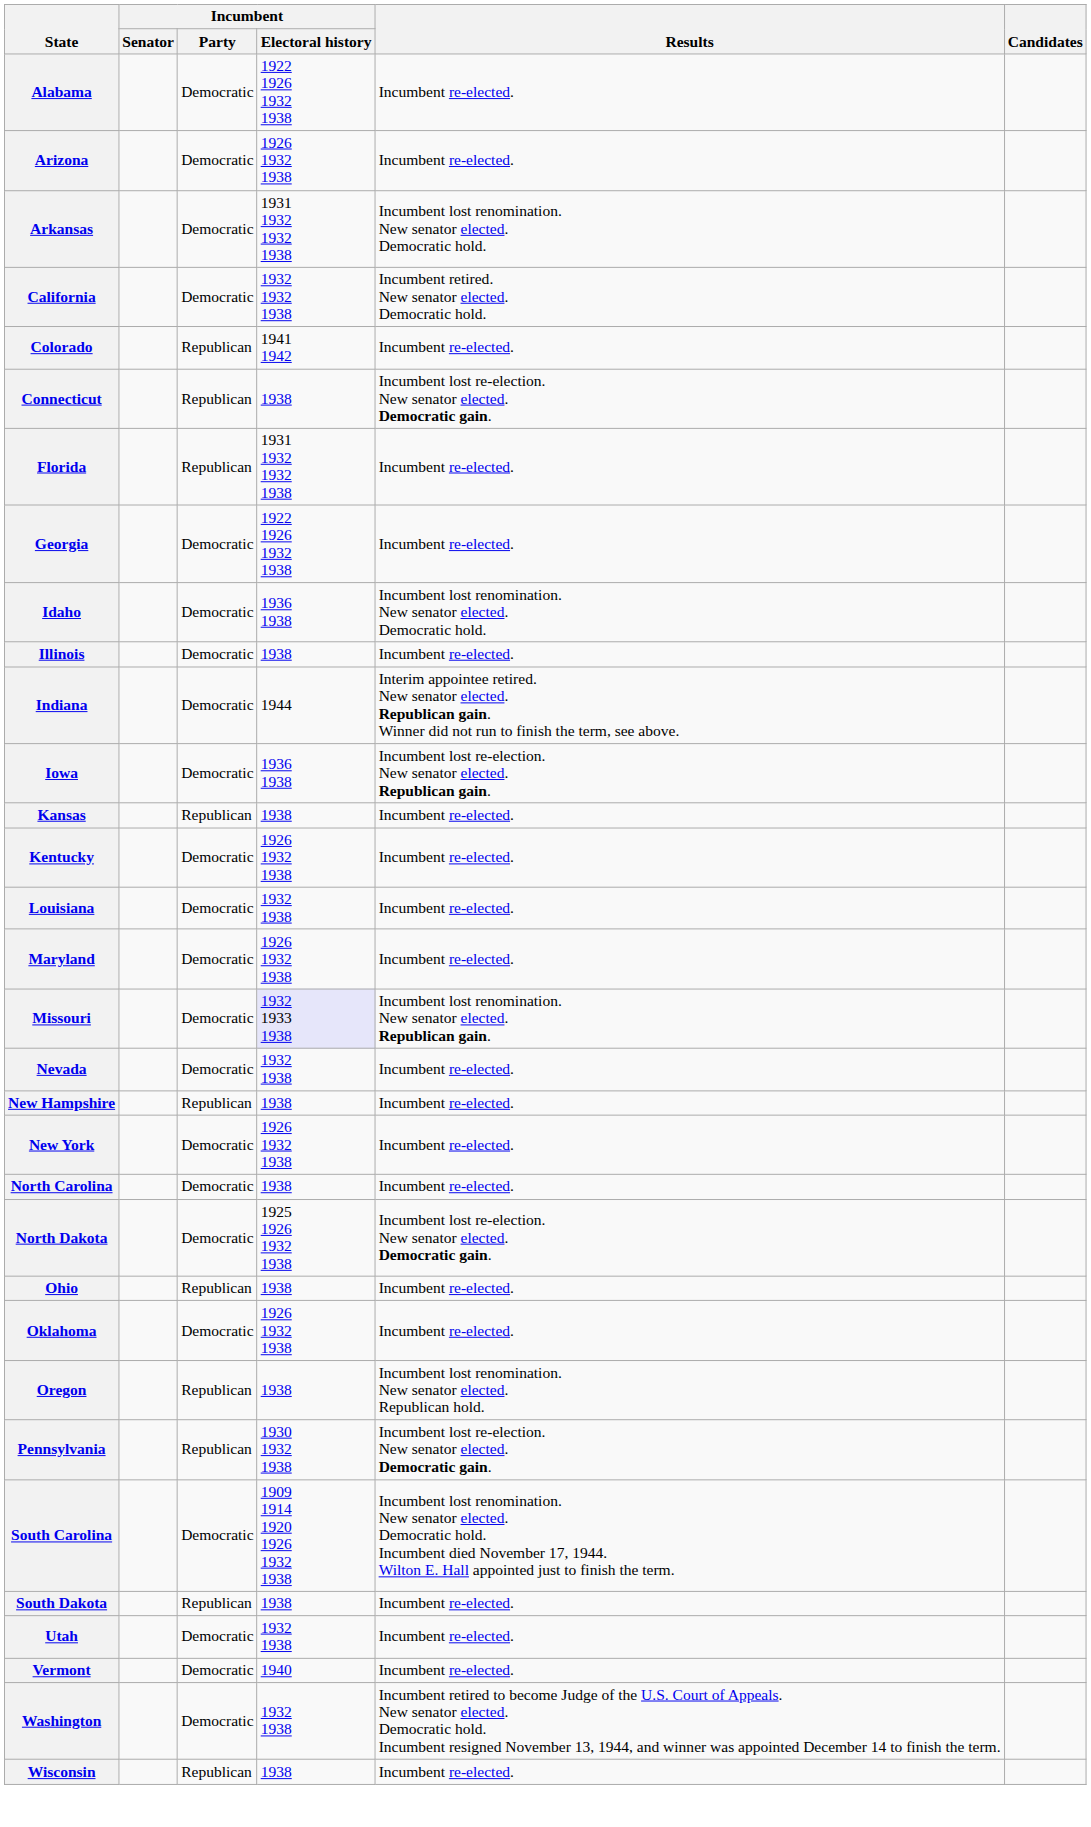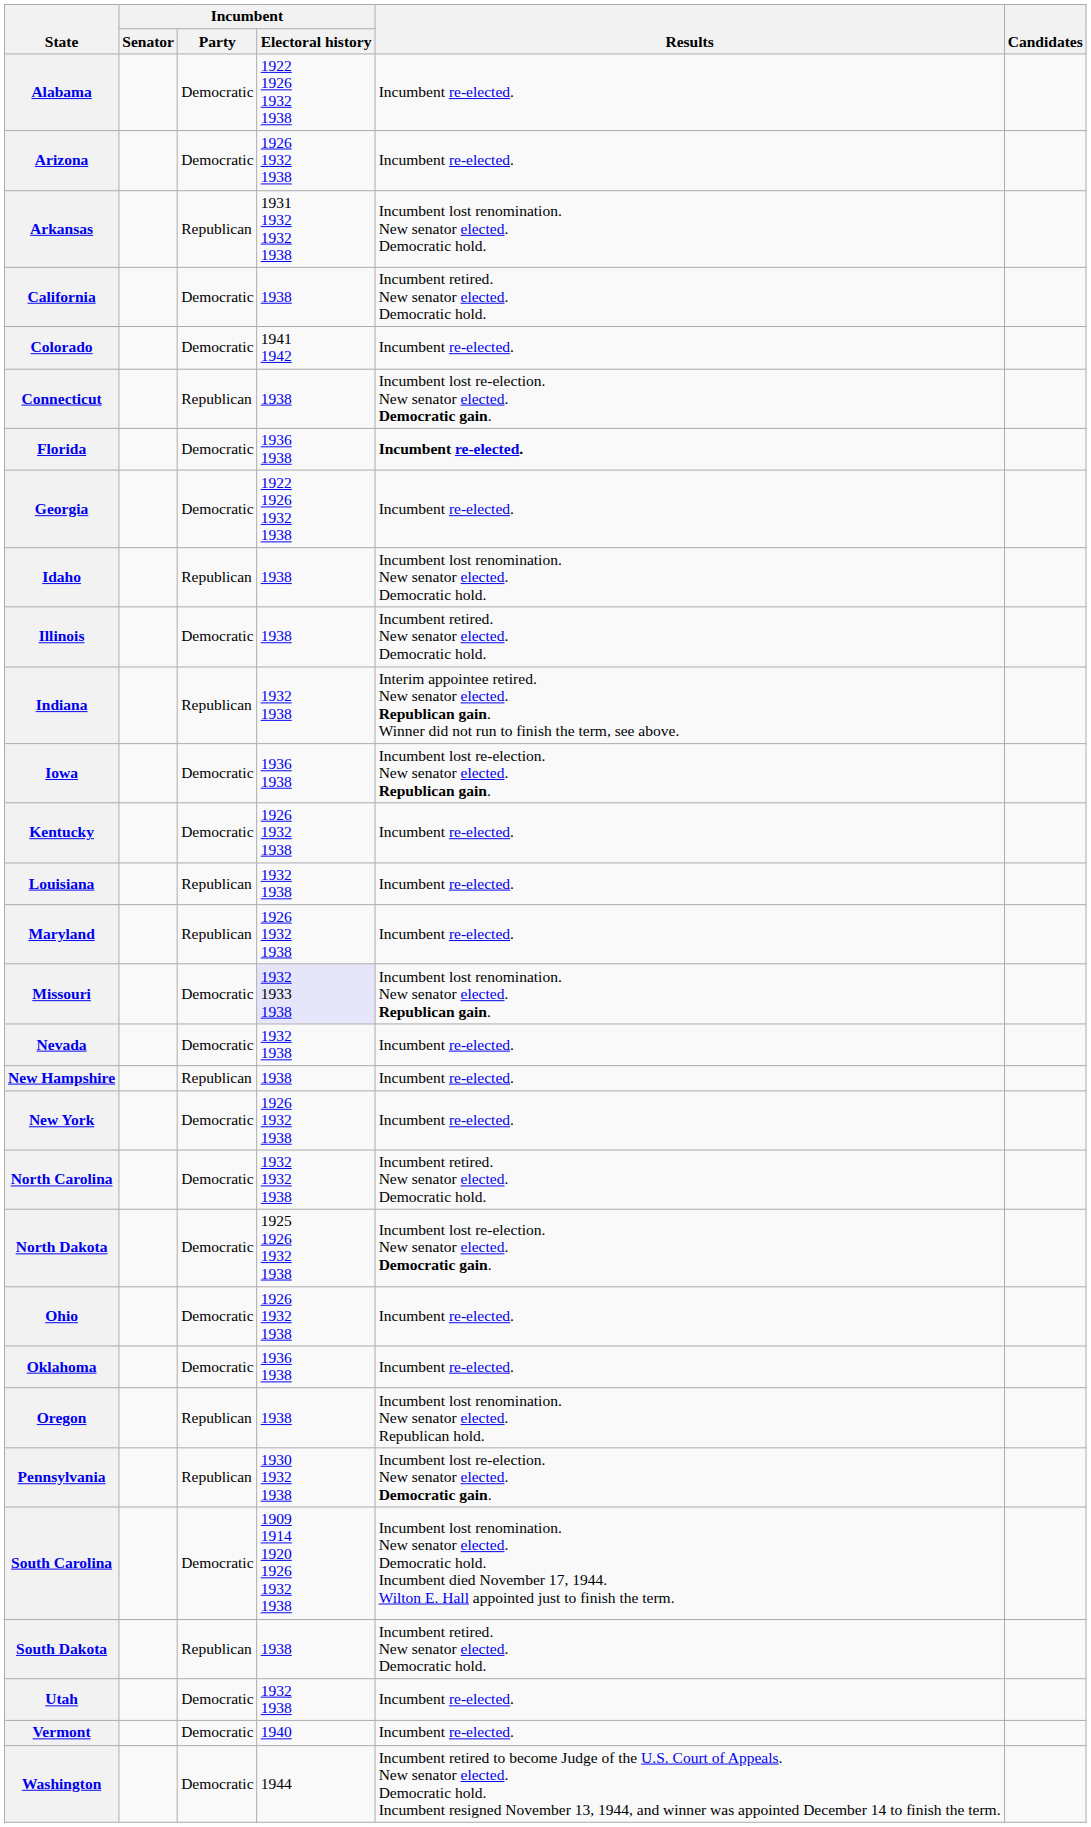 <table class="wikitable sortable">
 <tr valign=bottom>
 <th rowspan=2>State</th>
 <th colspan=3>Incumbent</th>
 <th rowspan=2>Results</th>
 <th rowspan=2>Candidates</th>
 </tr>
 <tr>
 <th>Senator</th>
 <th>Party</th>
 <th>Electoral history</th>
 </tr>
 <tr>
 <th><a href='#'>Alabama</a></th>
 <td></td>
 <td>Democratic</td>
 <td><a href='#'>1922 </a><br><a href='#'>1926</a><br><a href='#'>1932</a><br><a href='#'>1938</a></td>
 <td>Incumbent <a href='#'>re-elected</a>.</td>
 <td nowrap></td>
 </tr>
 <tr>
 <th><a href='#'>Arizona</a></th>
 <td></td>
 <td>Democratic</td>
 <td><a href='#'>1926</a><br><a href='#'>1932</a><br><a href='#'>1938</a></td>
 <td>Incumbent <a href='#'>re-elected</a>.</td>
 <td nowrap></td>
 </tr>
 <tr>
 <th><a href='#'>Arkansas</a></th>
 <td></td>
-<td>Democratic</td>
+<td>Republican</td>
 <td>1931 <br><a href='#'>1932 </a><br><a href='#'>1932</a><br><a href='#'>1938</a></td>
 <td>Incumbent lost renomination.<br>New senator <a href='#'>elected</a>.<br>Democratic hold.</td>
 <td nowrap></td>
 </tr>
 <tr>
 <th><a href='#'>California</a></th>
 <td></td>
 <td>Democratic</td>
-<td><a href='#'>1932</a><br><a href='#'>1932 </a><br><a href='#'>1938</a></td>
+<td><a href='#'>1938</a></td>
 <td>Incumbent retired.<br>New senator <a href='#'>elected</a>.<br>Democratic hold.</td>
 <td nowrap></td>
 </tr>
 <tr>
 <th><a href='#'>Colorado</a></th>
 <td></td>
-<td>Republican</td>
+<td>Democratic</td>
 <td>1941 <br><a href='#'>1942</a></td>
 <td>Incumbent <a href='#'>re-elected</a>.</td>
 <td nowrap></td>
 </tr>
 <tr>
 <th><a href='#'>Connecticut</a></th>
 <td></td>
 <td>Republican</td>
 <td><a href='#'>1938</a></td>
 <td>Incumbent lost re-election.<br>New senator <a href='#'>elected</a>.<br><strong>Democratic gain</strong>.</td>
 <td nowrap></td>
 </tr>
 <tr>
 <th><a href='#'>Florida</a></th>
 <td></td>
-<td>Republican</td>
-<td>1931 <br><a href='#'>1932 </a><br><a href='#'>1932</a><br><a href='#'>1938</a></td>
-<td>Incumbent <a href='#'>re-elected</a>.</td>
+<td>Democratic</td>
+<td><a href='#'>1936 </a><br><a href='#'>1938</a></td>
+<td><strong>Incumbent <a href='#'>re-elected</a>.</strong></td>
 <td nowrap></td>
 </tr>
 <tr>
 <th><a href='#'>Georgia</a></th>
 <td></td>
 <td>Democratic</td>
 <td><a href='#'>1922 </a><br><a href='#'>1926</a><br><a href='#'>1932</a><br><a href='#'>1938</a></td>
 <td>Incumbent <a href='#'>re-elected</a>.</td>
 <td nowrap></td>
 </tr>
 <tr>
 <th><a href='#'>Idaho</a></th>
 <td></td>
-<td>Democratic</td>
-<td><a href='#'>1936 </a><br><a href='#'>1938</a></td>
+<td>Republican</td>
+<td><a href='#'>1938</a></td>
 <td>Incumbent lost renomination.<br>New senator <a href='#'>elected</a>.<br>Democratic hold.</td>
 <td nowrap></td>
 </tr>
 <tr>
 <th><a href='#'>Illinois</a></th>
 <td></td>
 <td>Democratic</td>
 <td><a href='#'>1938</a></td>
-<td>Incumbent <a href='#'>re-elected</a>.</td>
+<td>Incumbent retired.<br>New senator <a href='#'>elected</a>.<br>Democratic hold.</td>
 <td nowrap></td>
 </tr>
 <tr>
 <th><a href='#'>Indiana</a></th>
 <td></td>
-<td>Democratic</td>
-<td>1944 </td>
+<td>Republican</td>
+<td><a href='#'>1932</a><br><a href='#'>1938</a></td>
 <td>Interim appointee retired.<br>New senator <a href='#'>elected</a>.<br><strong>Republican gain</strong>.<br>Winner did not run to finish the term, see above.</td>
 <td nowrap></td>
 </tr>
 <tr>
 <th><a href='#'>Iowa</a></th>
 <td></td>
 <td>Democratic</td>
 <td><a href='#'>1936 </a><br><a href='#'>1938</a></td>
 <td>Incumbent lost re-election.<br>New senator <a href='#'>elected</a>.<br><strong>Republican gain</strong>.</td>
-<td nowrap></td>
-</tr>
-<tr>
-<th><a href='#'>Kansas</a></th>
-<td></td>
-<td>Republican</td>
-<td><a href='#'>1938</a></td>
-<td>Incumbent <a href='#'>re-elected</a>.</td>
 <td nowrap></td>
 </tr>
 <tr>
 <th><a href='#'>Kentucky</a></th>
 <td></td>
 <td>Democratic</td>
 <td><a href='#'>1926</a><br><a href='#'>1932</a><br><a href='#'>1938</a></td>
 <td>Incumbent <a href='#'>re-elected</a>.</td>
 <td nowrap></td>
 </tr>
 <tr>
 <th><a href='#'>Louisiana</a></th>
 <td></td>
-<td>Democratic</td>
+<td>Republican</td>
 <td><a href='#'>1932</a><br><a href='#'>1938</a></td>
 <td>Incumbent <a href='#'>re-elected</a>.</td>
 <td nowrap></td>
 </tr>
 <tr>
 <th><a href='#'>Maryland</a></th>
 <td></td>
-<td>Democratic</td>
+<td>Republican</td>
 <td><a href='#'>1926</a><br><a href='#'>1932</a><br><a href='#'>1938</a></td>
 <td>Incumbent <a href='#'>re-elected</a>.</td>
 <td nowrap></td>
 </tr>
 <tr>
 <th><a href='#'>Missouri</a></th>
 <td></td>
 <td>Democratic</td>
 <td style="background: lavender;"><a href='#'>1932</a><br>1933 <br><a href='#'>1938</a></td>
 <td>Incumbent lost renomination.<br>New senator <a href='#'>elected</a>.<br><strong>Republican gain</strong>.</td>
 <td nowrap></td>
 </tr>
 <tr>
 <th><a href='#'>Nevada</a></th>
 <td></td>
 <td>Democratic</td>
 <td><a href='#'>1932</a><br><a href='#'>1938</a></td>
 <td>Incumbent <a href='#'>re-elected</a>.</td>
 <td nowrap></td>
 </tr>
 <tr>
 <th><a href='#'>New Hampshire</a></th>
 <td></td>
 <td>Republican</td>
 <td><a href='#'>1938</a></td>
 <td>Incumbent <a href='#'>re-elected</a>.</td>
 <td nowrap></td>
 </tr>
 <tr>
 <th><a href='#'>New York</a></th>
 <td></td>
 <td>Democratic</td>
 <td><a href='#'>1926</a><br><a href='#'>1932</a><br><a href='#'>1938</a></td>
 <td>Incumbent <a href='#'>re-elected</a>.</td>
 <td nowrap></td>
 </tr>
 <tr>
 <th><a href='#'>North Carolina</a></th>
 <td></td>
 <td>Democratic</td>
-<td><a href='#'>1938</a></td>
-<td>Incumbent <a href='#'>re-elected</a>.</td>
+<td><a href='#'>1932</a><br><a href='#'>1932 </a><br><a href='#'>1938</a></td>
+<td>Incumbent retired.<br>New senator <a href='#'>elected</a>.<br>Democratic hold.</td>
 <td nowrap></td>
 </tr>
 <tr>
 <th><a href='#'>North Dakota</a></th>
 <td></td>
 <td>Democratic</td>
 <td>1925 <br><a href='#'>1926 </a><br><a href='#'>1932</a><br><a href='#'>1938</a></td>
 <td>Incumbent lost re-election.<br>New senator <a href='#'>elected</a>.<br><strong>Democratic gain</strong>.</td>
 <td nowrap></td>
 </tr>
 <tr>
 <th><a href='#'>Ohio</a></th>
 <td></td>
-<td>Republican</td>
-<td><a href='#'>1938</a></td>
+<td>Democratic</td>
+<td><a href='#'>1926</a><br><a href='#'>1932</a><br><a href='#'>1938</a></td>
 <td>Incumbent <a href='#'>re-elected</a>.</td>
 <td nowrap></td>
 </tr>
 <tr>
 <th><a href='#'>Oklahoma</a></th>
 <td></td>
 <td>Democratic</td>
-<td><a href='#'>1926</a><br><a href='#'>1932</a><br><a href='#'>1938</a></td>
+<td><a href='#'>1936 </a><br><a href='#'>1938</a></td>
 <td>Incumbent <a href='#'>re-elected</a>.</td>
 <td nowrap></td>
 </tr>
 <tr>
 <th><a href='#'>Oregon</a></th>
 <td></td>
 <td>Republican</td>
 <td><a href='#'>1938</a></td>
 <td>Incumbent lost renomination.<br>New senator <a href='#'>elected</a>.<br>Republican hold.</td>
 <td nowrap></td>
 </tr>
 <tr>
 <th><a href='#'>Pennsylvania</a></th>
 <td></td>
 <td>Republican</td>
 <td><a href='#'>1930 </a><br><a href='#'>1932</a><br><a href='#'>1938</a></td>
 <td>Incumbent lost re-election.<br>New senator <a href='#'>elected</a>.<br><strong>Democratic gain</strong>.</td>
 <td nowrap></td>
 </tr>
 <tr>
 <th><a href='#'>South Carolina</a></th>
 <td></td>
 <td>Democratic</td>
 <td><a href='#'>1909</a><br><a href='#'>1914</a><br><a href='#'>1920</a><br><a href='#'>1926</a><br><a href='#'>1932</a><br><a href='#'>1938</a></td>
 <td>Incumbent lost renomination.<br>New senator <a href='#'>elected</a>.<br>Democratic hold.<br>Incumbent died November 17, 1944.<br><a href='#'>Wilton E. Hall</a> appointed just to finish the term.</td>
 <td nowrap></td>
 </tr>
 <tr>
 <th><a href='#'>South Dakota</a></th>
 <td></td>
 <td>Republican</td>
 <td><a href='#'>1938</a></td>
-<td>Incumbent <a href='#'>re-elected</a>.</td>
+<td>Incumbent retired.<br>New senator <a href='#'>elected</a>.<br>Democratic hold.</td>
 <td nowrap></td>
 </tr>
 <tr>
 <th><a href='#'>Utah</a></th>
 <td></td>
 <td>Democratic</td>
 <td><a href='#'>1932</a><br><a href='#'>1938</a></td>
 <td>Incumbent <a href='#'>re-elected</a>.</td>
 <td nowrap></td>
 </tr>
 <tr>
 <th><a href='#'>Vermont</a></th>
 <td></td>
 <td>Democratic</td>
 <td><a href='#'>1940 </a></td>
 <td>Incumbent <a href='#'>re-elected</a>.</td>
 <td nowrap></td>
 </tr>
 <tr>
 <th><a href='#'>Washington</a></th>
 <td></td>
 <td>Democratic</td>
-<td><a href='#'>1932</a><br><a href='#'>1938</a></td>
+<td>1944 </td>
 <td>Incumbent retired to become Judge of the <a href='#'>U.S. Court of Appeals</a>.<br>New senator <a href='#'>elected</a>.<br>Democratic hold.<br>Incumbent resigned November 13, 1944, and winner was appointed December 14 to finish the term.</td>
 <td nowrap></td>
 </tr>
-<tr>
-<th><a href='#'>Wisconsin</a></th>
-<td></td>
-<td>Republican</td>
-<td><a href='#'>1938</a></td>
-<td>Incumbent <a href='#'>re-elected</a>.</td>
-<td nowrap></td>
-</tr>
 </table>
